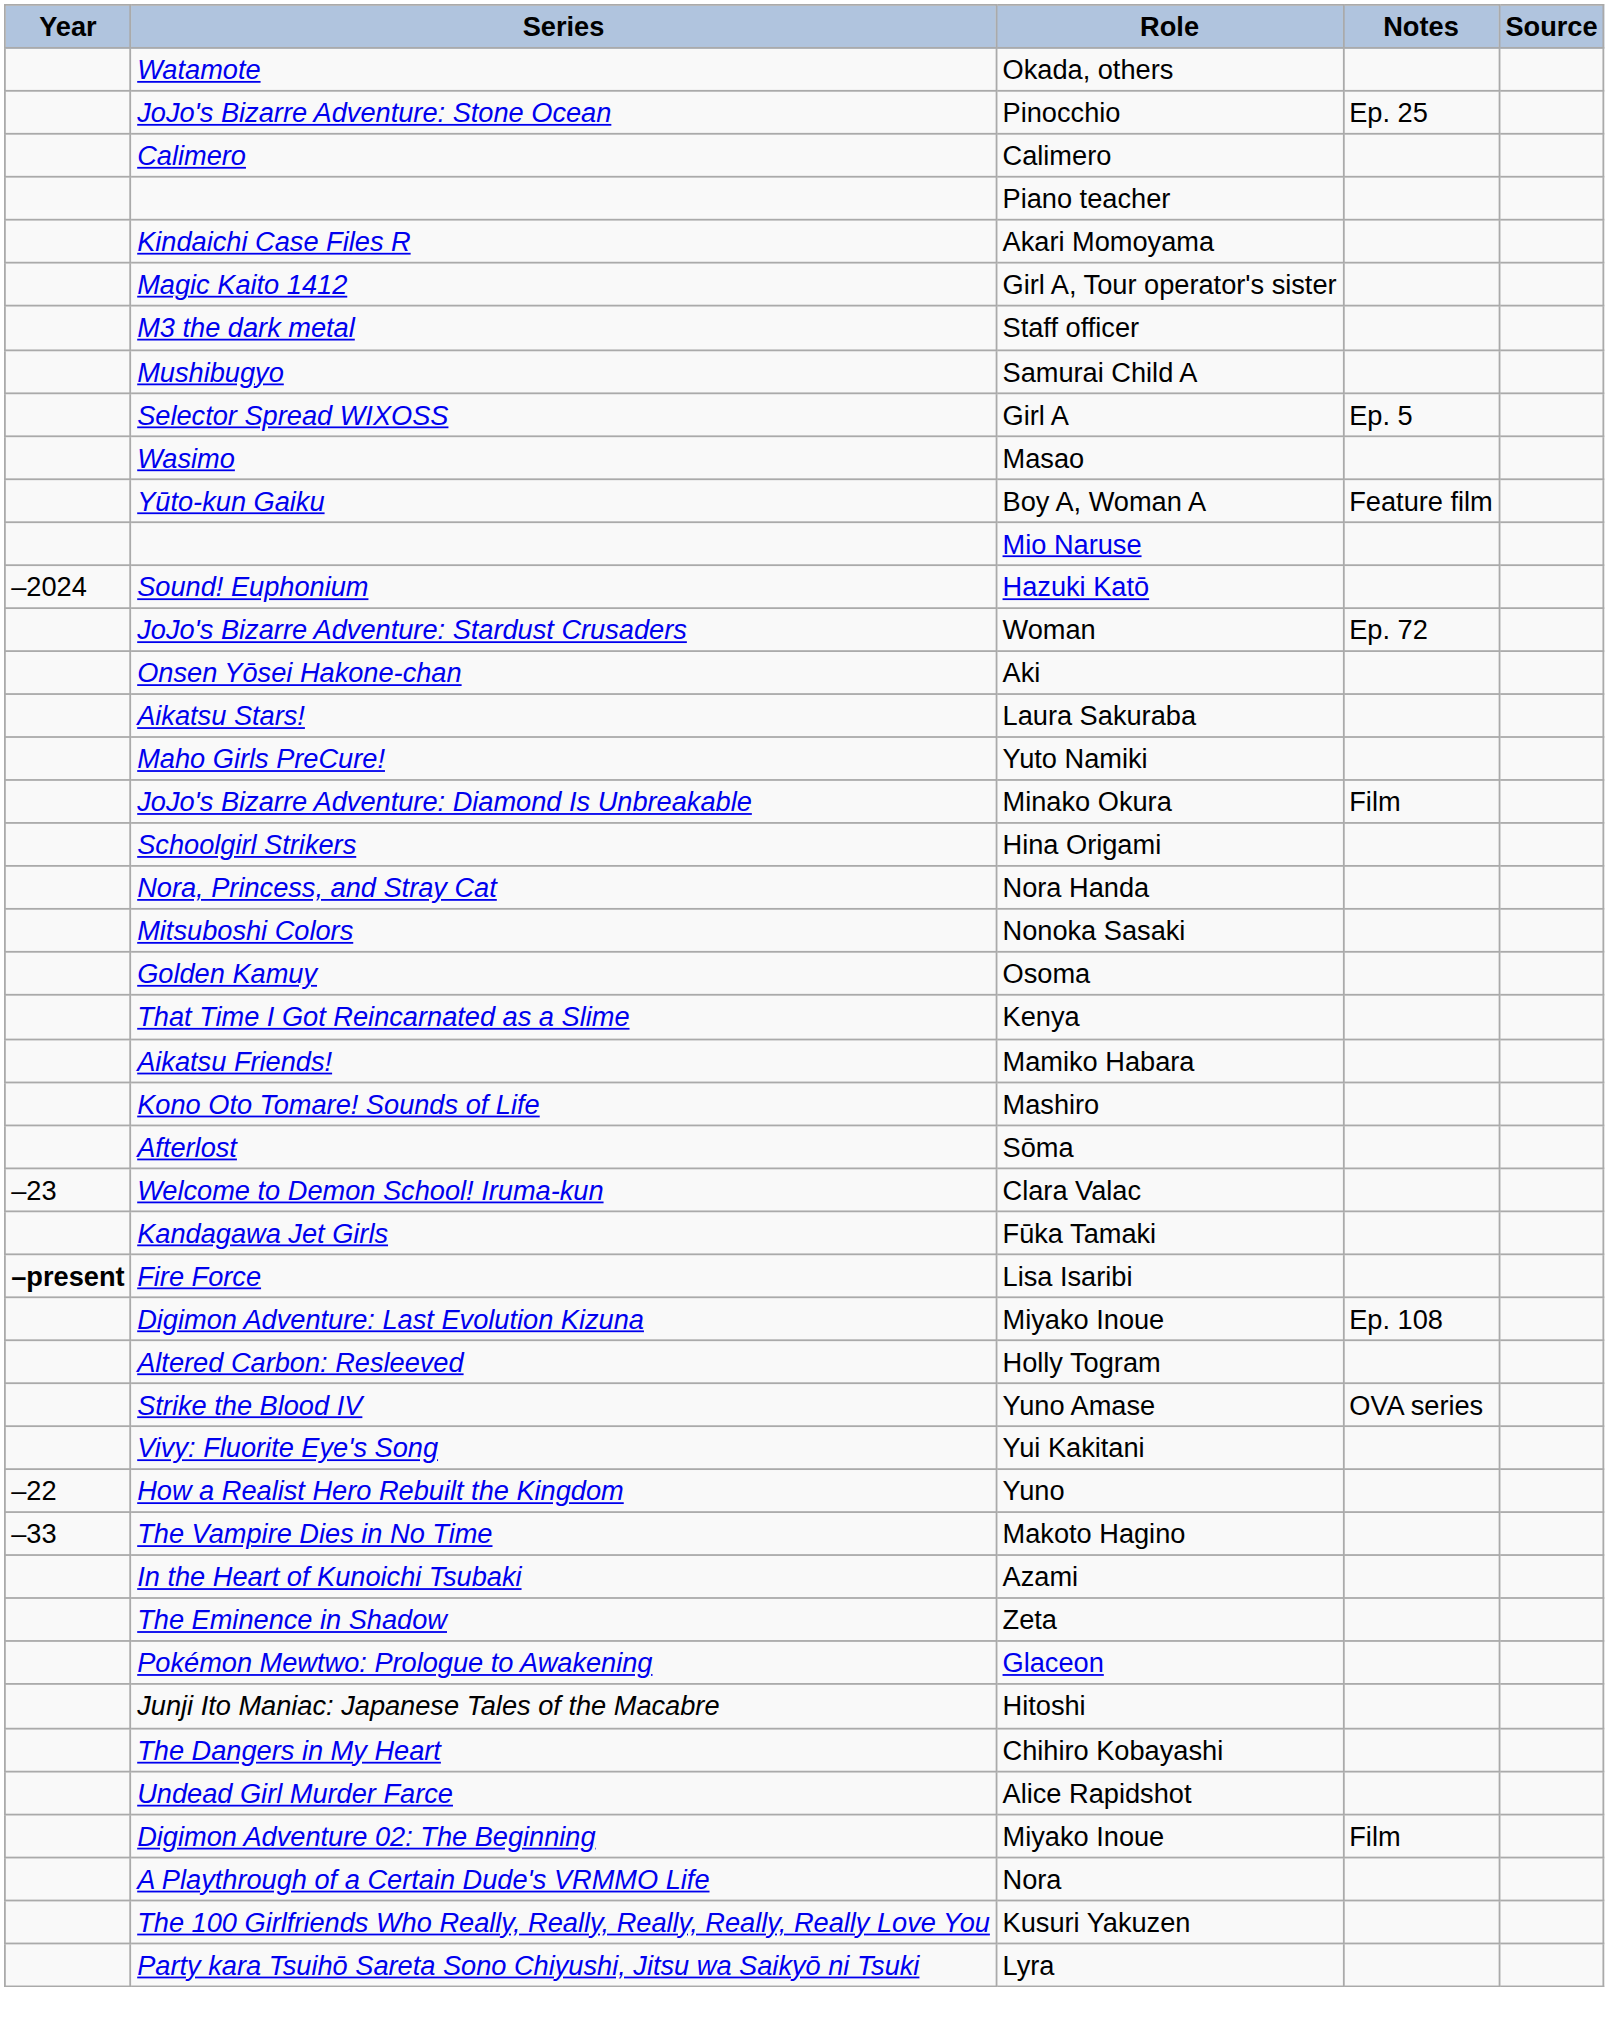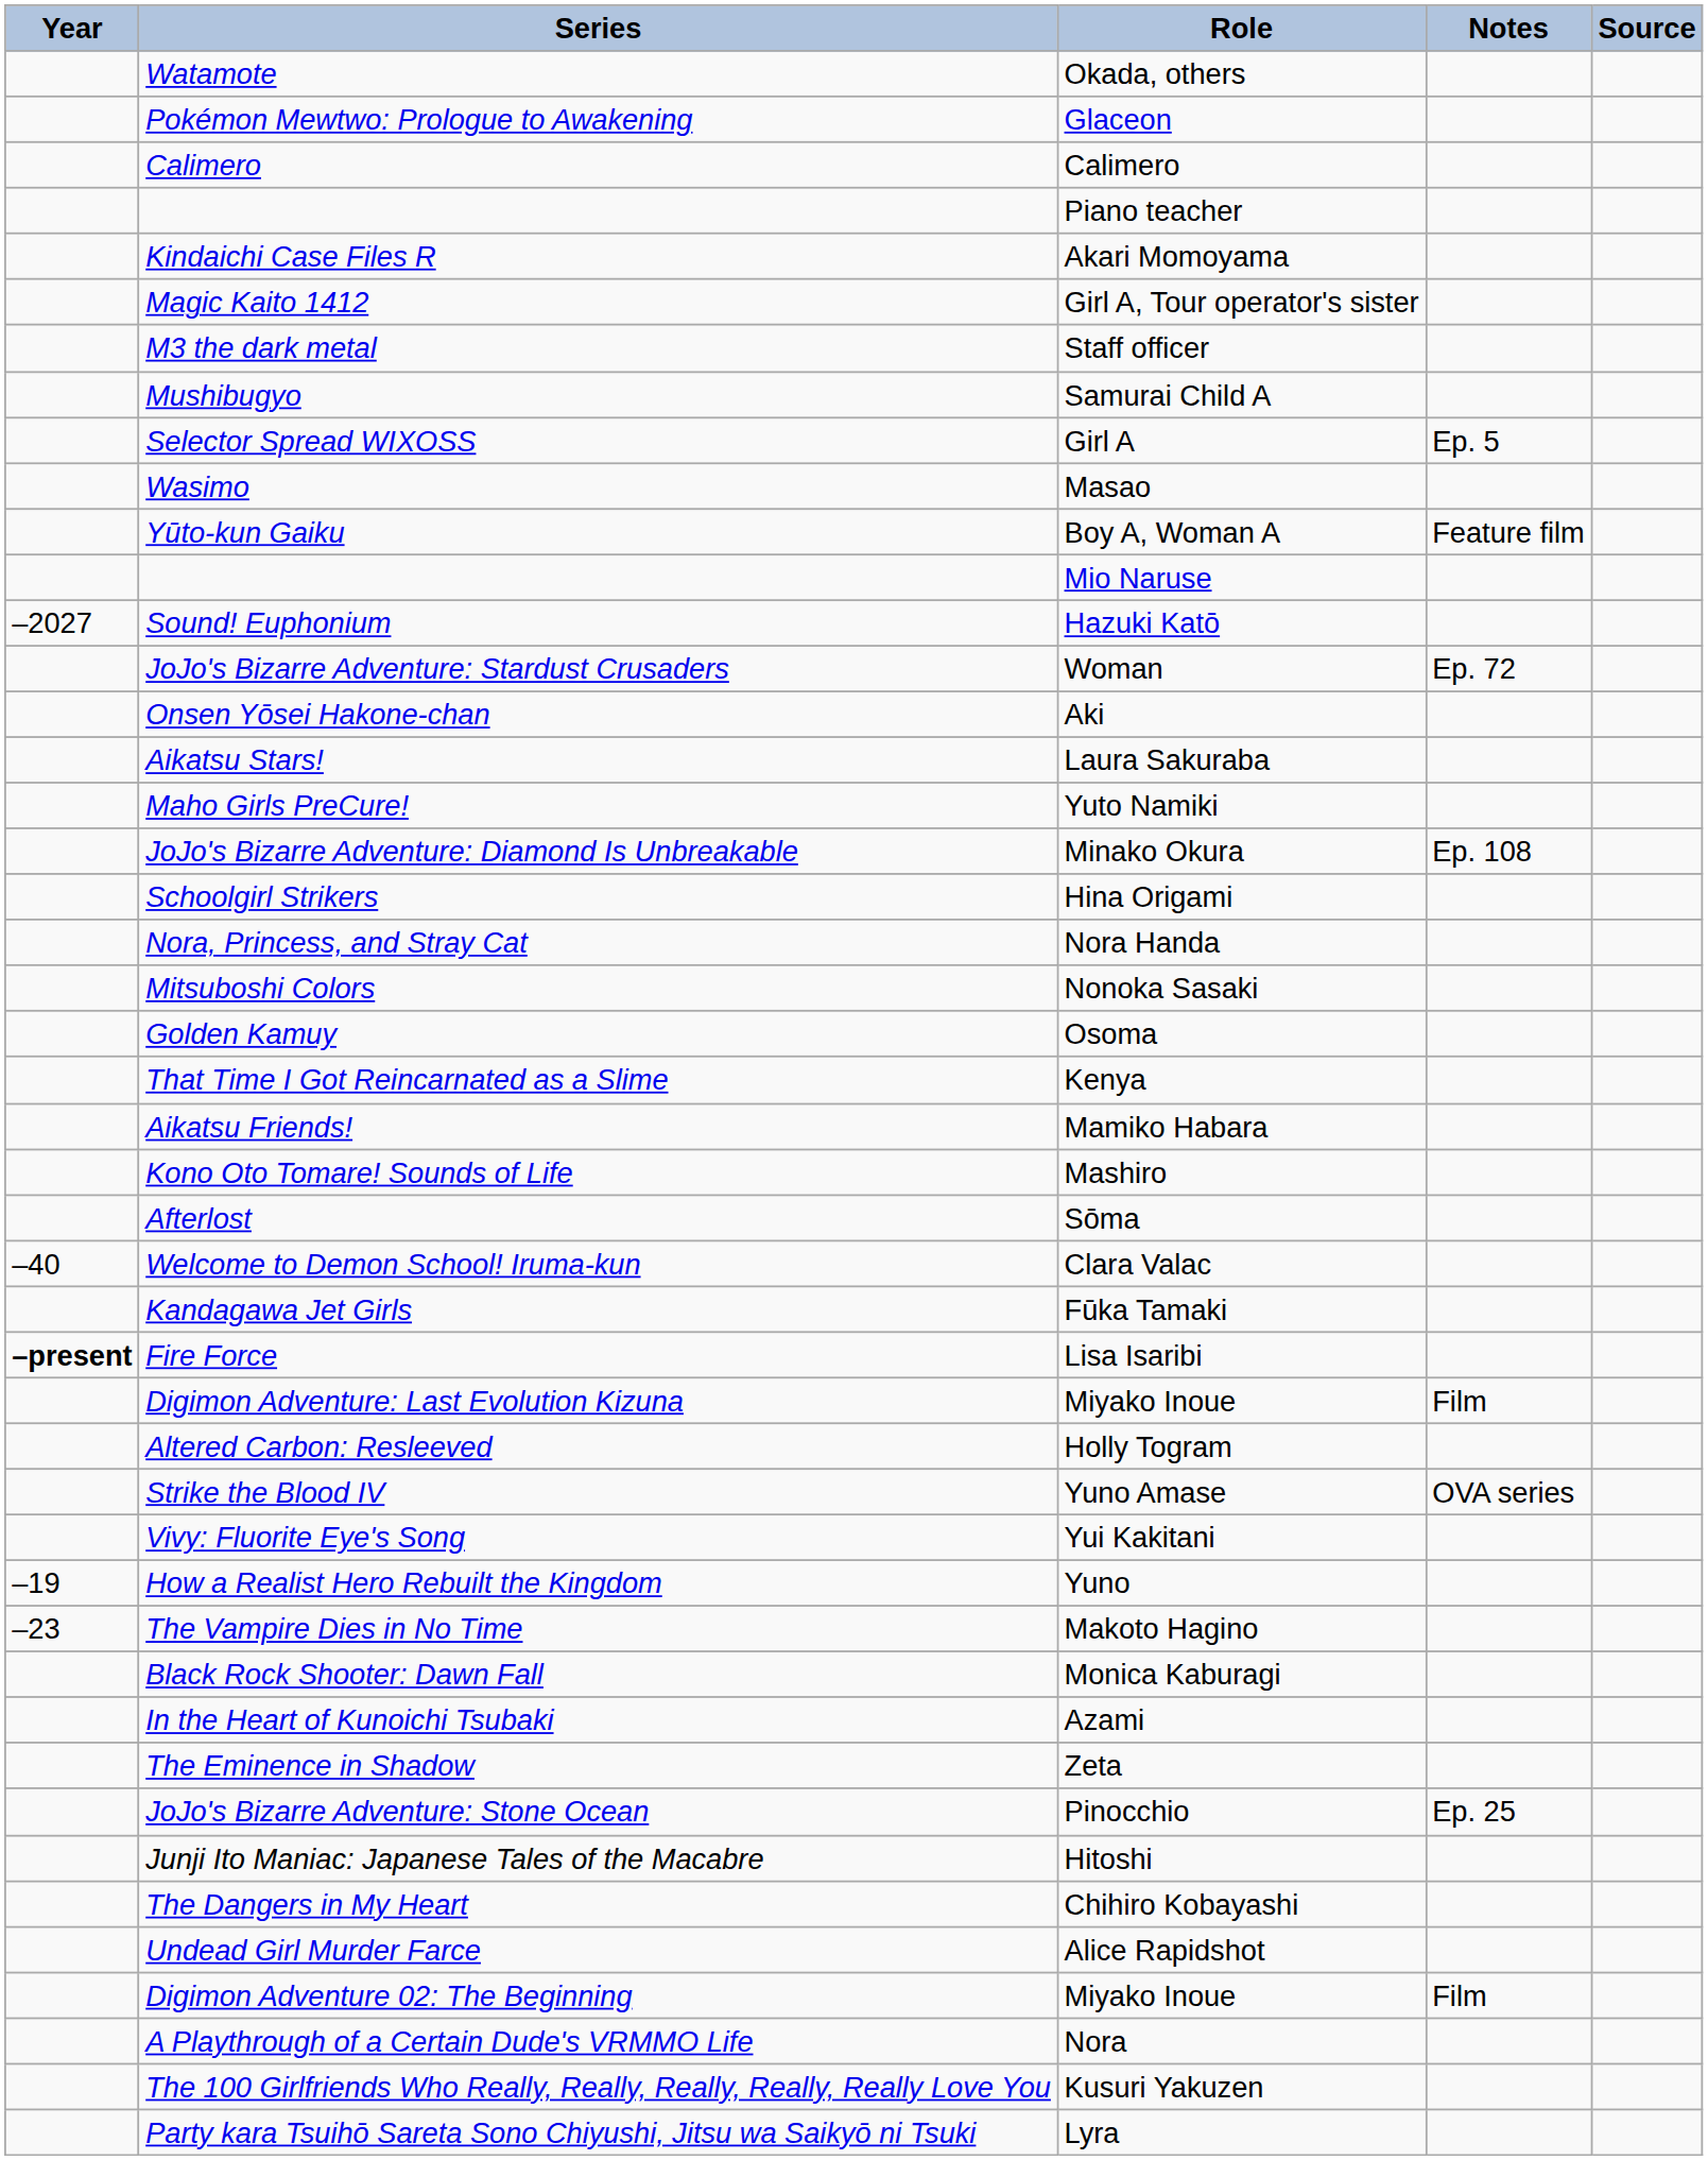 <table class="wikitable sortable plainrowheaders" style="width=95%;  font-size: 95%;">
 <tr>
 <th style="background:#b0c4de;">Year </th>
 <th style="background:#b0c4de;">Series</th>
 <th style="background:#b0c4de;">Role </th>
 <th style="background:#b0c4de;" class="unsortable">Notes </th>
 <th style="background:#b0c4de;" class="unsortable">Source</th>
 </tr>
 <tr>
 <td></td>
 <td><em><a href='#'>Watamote</a></em></td>
 <td>Okada, others</td>
 <td> </td>
 <td></td>
 </tr>
 <tr>
 <td></td>
-<td><em><a href='#'>JoJo's Bizarre Adventure: Stone Ocean</a></em></td>
-<td>Pinocchio</td>
-<td>Ep. 25</td>
+<td><em><a href='#'>Pokémon Mewtwo: Prologue to Awakening</a></em></td>
+<td><a href='#'>Glaceon</a></td>
+<td> </td>
 <td></td>
 </tr>
 <tr>
 <td></td>
 <td><em><a href='#'>Calimero</a></em></td>
 <td>Calimero</td>
 <td> </td>
 <td></td>
 </tr>
 <tr>
 <td></td>
 <td><em></em></td>
 <td>Piano teacher</td>
 <td> </td>
 <td> </td>
 </tr>
 <tr>
 <td></td>
 <td><em><a href='#'>Kindaichi Case Files R</a></em></td>
 <td>Akari Momoyama</td>
 <td> </td>
 <td></td>
 </tr>
 <tr>
 <td></td>
 <td><em><a href='#'>Magic Kaito 1412</a></em></td>
 <td>Girl A, Tour operator's sister</td>
 <td> </td>
 <td> </td>
 </tr>
 <tr>
 <td></td>
 <td><em><a href='#'>M3 the dark metal</a></em></td>
 <td>Staff officer</td>
 <td> </td>
 <td> </td>
 </tr>
 <tr>
 <td></td>
 <td><em><a href='#'>Mushibugyo</a></em></td>
 <td>Samurai Child A</td>
 <td> </td>
 <td> </td>
 </tr>
 <tr>
 <td></td>
 <td><em><a href='#'>Selector Spread WIXOSS</a></em></td>
 <td>Girl A</td>
 <td>Ep. 5</td>
 <td> </td>
 </tr>
 <tr>
 <td></td>
 <td><em><a href='#'>Wasimo</a></em></td>
 <td>Masao</td>
 <td> </td>
 <td></td>
 </tr>
 <tr>
 <td></td>
 <td><em><a href='#'>Yūto-kun Gaiku</a></em></td>
 <td>Boy A, Woman A</td>
 <td>Feature film</td>
 <td> </td>
 </tr>
 <tr>
 <td></td>
 <td><em></em></td>
 <td><a href='#'>Mio Naruse</a></td>
 <td> </td>
 <td></td>
 </tr>
 <tr>
-<td>–2024</td>
+<td>–2027</td>
 <td><em><a href='#'>Sound! Euphonium</a></em></td>
 <td><a href='#'>Hazuki Katō</a></td>
 <td> </td>
 <td></td>
 </tr>
 <tr>
 <td></td>
 <td><em><a href='#'>JoJo's Bizarre Adventure: Stardust Crusaders</a></em></td>
 <td>Woman</td>
 <td>Ep. 72</td>
 <td></td>
 </tr>
 <tr>
 <td></td>
 <td><em><a href='#'>Onsen Yōsei Hakone-chan</a></em></td>
 <td>Aki</td>
 <td> </td>
 <td></td>
 </tr>
 <tr>
 <td></td>
 <td><em><a href='#'>Aikatsu Stars!</a></em></td>
 <td>Laura Sakuraba</td>
 <td> </td>
 <td></td>
 </tr>
 <tr>
 <td></td>
 <td><em><a href='#'>Maho Girls PreCure!</a></em></td>
 <td>Yuto Namiki</td>
 <td> </td>
 <td></td>
 </tr>
 <tr>
 <td></td>
 <td><em><a href='#'>JoJo's Bizarre Adventure: Diamond Is Unbreakable</a></em></td>
 <td>Minako Okura</td>
-<td>Film</td>
+<td>Ep. 108</td>
 <td></td>
 </tr>
 <tr>
 <td></td>
 <td><em><a href='#'>Schoolgirl Strikers</a></em></td>
 <td>Hina Origami</td>
 <td> </td>
 <td></td>
 </tr>
 <tr>
 <td></td>
 <td><em><a href='#'>Nora, Princess, and Stray Cat</a></em></td>
 <td>Nora Handa</td>
 <td> </td>
 <td></td>
 </tr>
 <tr>
 <td></td>
 <td><em><a href='#'>Mitsuboshi Colors</a></em></td>
 <td>Nonoka Sasaki</td>
 <td> </td>
 <td></td>
 </tr>
 <tr>
 <td></td>
 <td><em><a href='#'>Golden Kamuy</a></em></td>
 <td>Osoma</td>
 <td> </td>
 <td></td>
 </tr>
 <tr>
 <td></td>
 <td><em><a href='#'>That Time I Got Reincarnated as a Slime</a></em></td>
 <td>Kenya</td>
 <td> </td>
 <td></td>
 </tr>
 <tr>
 <td></td>
 <td><em><a href='#'>Aikatsu Friends!</a></em></td>
 <td>Mamiko Habara</td>
 <td> </td>
 <td></td>
 </tr>
 <tr>
 <td></td>
 <td><em><a href='#'>Kono Oto Tomare! Sounds of Life</a></em></td>
 <td>Mashiro</td>
 <td> </td>
 <td></td>
 </tr>
 <tr>
 <td></td>
 <td><em><a href='#'>Afterlost</a></em></td>
 <td>Sōma</td>
 <td> </td>
 <td></td>
 </tr>
 <tr>
-<td>–23</td>
+<td>–40</td>
 <td><em><a href='#'>Welcome to Demon School! Iruma-kun</a></em></td>
 <td>Clara Valac</td>
 <td> </td>
 <td></td>
 </tr>
 <tr>
 <td></td>
 <td><em><a href='#'>Kandagawa Jet Girls</a></em></td>
 <td>Fūka Tamaki</td>
 <td> </td>
 <td></td>
 </tr>
 <tr>
 <td><strong>–present</strong></td>
 <td><em><a href='#'>Fire Force</a></em></td>
 <td>Lisa Isaribi</td>
 <td> </td>
 <td></td>
 </tr>
 <tr>
 <td></td>
 <td><em><a href='#'>Digimon Adventure: Last Evolution Kizuna</a></em></td>
 <td>Miyako Inoue</td>
-<td>Ep. 108</td>
+<td>Film</td>
 <td></td>
 </tr>
 <tr>
 <td></td>
 <td><em><a href='#'>Altered Carbon: Resleeved</a></em></td>
 <td>Holly Togram</td>
 <td> </td>
 <td></td>
 </tr>
 <tr>
 <td></td>
 <td><em><a href='#'>Strike the Blood IV</a></em></td>
 <td>Yuno Amase</td>
 <td>OVA series</td>
 <td></td>
 </tr>
 <tr>
 <td></td>
 <td><em><a href='#'>Vivy: Fluorite Eye's Song</a></em></td>
 <td>Yui Kakitani</td>
 <td> </td>
 <td></td>
 </tr>
 <tr>
-<td>–22</td>
+<td>–19</td>
 <td><em><a href='#'>How a Realist Hero Rebuilt the Kingdom</a></em></td>
 <td>Yuno</td>
 <td> </td>
 <td></td>
 </tr>
 <tr>
-<td>–33</td>
+<td>–23</td>
 <td><em><a href='#'>The Vampire Dies in No Time</a></em></td>
 <td>Makoto Hagino</td>
+<td> </td>
+<td></td>
+</tr>
+<tr>
+<td></td>
+<td><em><a href='#'>Black Rock Shooter: Dawn Fall</a></em></td>
+<td>Monica Kaburagi</td>
 <td> </td>
 <td></td>
 </tr>
 <tr>
 <td></td>
 <td><em><a href='#'>In the Heart of Kunoichi Tsubaki</a></em></td>
 <td>Azami</td>
 <td> </td>
 <td></td>
 </tr>
 <tr>
 <td></td>
 <td><em><a href='#'>The Eminence in Shadow</a></em></td>
 <td>Zeta</td>
 <td> </td>
 <td></td>
 </tr>
 <tr>
 <td></td>
-<td><em><a href='#'>Pokémon Mewtwo: Prologue to Awakening</a></em></td>
-<td><a href='#'>Glaceon</a></td>
-<td> </td>
+<td><em><a href='#'>JoJo's Bizarre Adventure: Stone Ocean</a></em></td>
+<td>Pinocchio</td>
+<td>Ep. 25</td>
 <td></td>
 </tr>
 <tr>
 <td></td>
 <td><em>Junji Ito Maniac: Japanese Tales of the Macabre</em></td>
 <td>Hitoshi</td>
 <td> </td>
 <td></td>
 </tr>
 <tr>
 <td></td>
 <td><em><a href='#'>The Dangers in My Heart</a></em></td>
 <td>Chihiro Kobayashi</td>
 <td> </td>
 <td></td>
 </tr>
 <tr>
 <td></td>
 <td><em><a href='#'>Undead Girl Murder Farce</a></em></td>
 <td>Alice Rapidshot</td>
 <td> </td>
 <td></td>
 </tr>
 <tr>
 <td></td>
 <td><em><a href='#'>Digimon Adventure 02: The Beginning</a></em></td>
 <td>Miyako Inoue</td>
 <td>Film</td>
 <td></td>
 </tr>
 <tr>
 <td></td>
 <td><em><a href='#'>A Playthrough of a Certain Dude's VRMMO Life</a></em></td>
 <td>Nora</td>
 <td> </td>
 <td></td>
 </tr>
 <tr>
 <td></td>
 <td><em><a href='#'>The 100 Girlfriends Who Really, Really, Really, Really, Really Love You</a></em></td>
 <td>Kusuri Yakuzen</td>
 <td> </td>
 <td></td>
 </tr>
 <tr>
 <td></td>
 <td><em><a href='#'>Party kara Tsuihō Sareta Sono Chiyushi, Jitsu wa Saikyō ni Tsuki</a></em></td>
 <td>Lyra</td>
 <td> </td>
 <td></td>
 </tr>
 </table>
